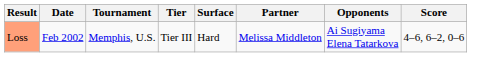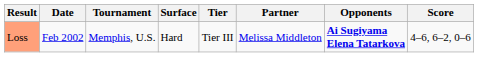 <table class="wikitable">
 <tr>
 <th>Result</th>
 <th>Date</th>
 <th>Tournament</th>
+<th>Surface</th>
 <th>Tier</th>
-<th>Surface</th>
 <th>Partner</th>
 <th>Opponents</th>
 <th class="unsortable">Score</th>
 </tr>
 <tr>
 <td style="background:#FFA07A;">Loss</td>
 <td><a href='#'>Feb 2002</a></td>
 <td><a href='#'>Memphis</a>, U.S.</td>
+<td>Hard</td>
 <td>Tier III</td>
-<td>Hard</td>
 <td> <a href='#'>Melissa Middleton</a></td>
-<td> <a href='#'>Ai Sugiyama</a> <br>  <a href='#'>Elena Tatarkova</a></td>
+<td><strong> <a href='#'>Ai Sugiyama</a> <br>  <a href='#'>Elena Tatarkova</a></strong></td>
 <td>4–6, 6–2, 0–6</td>
 </tr>
 </table>
